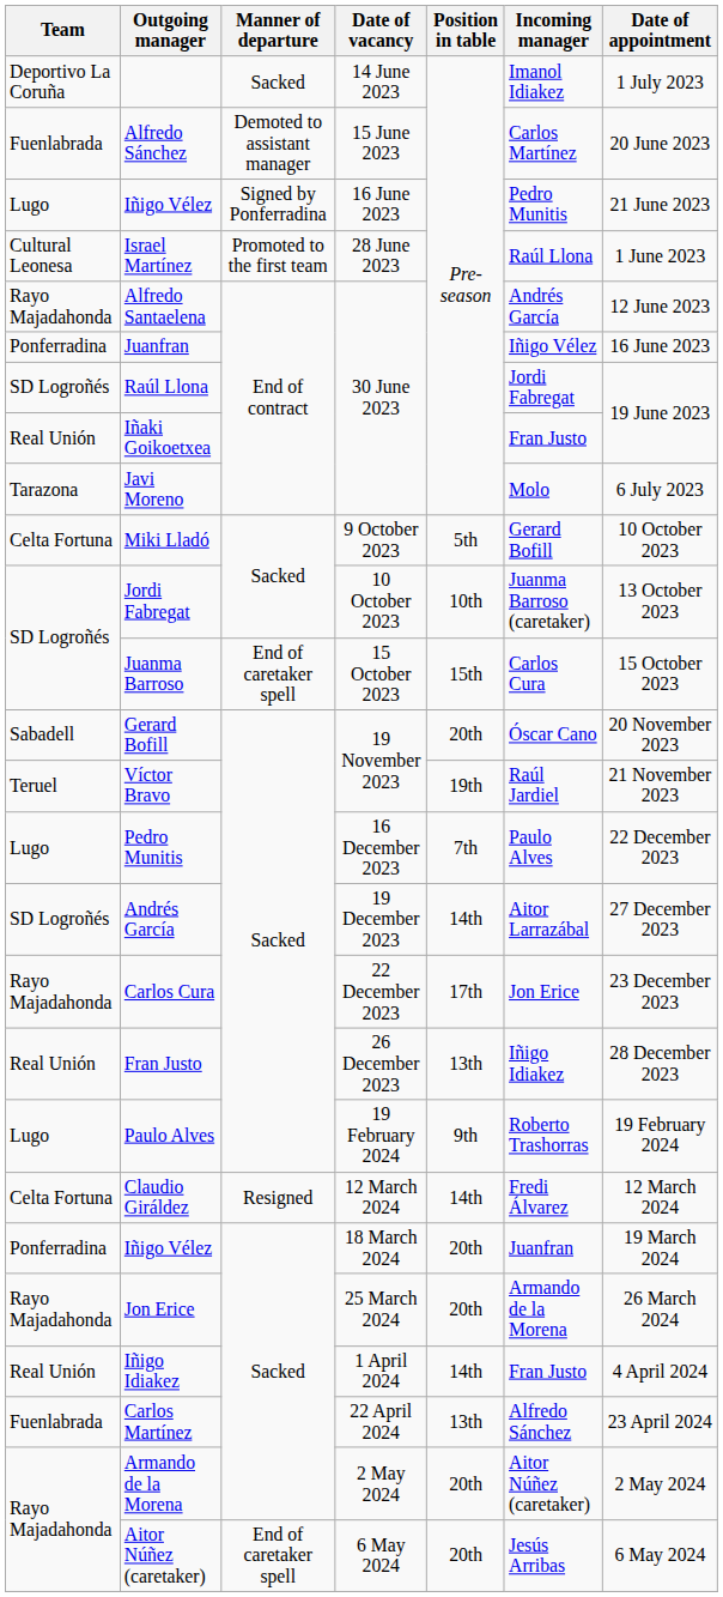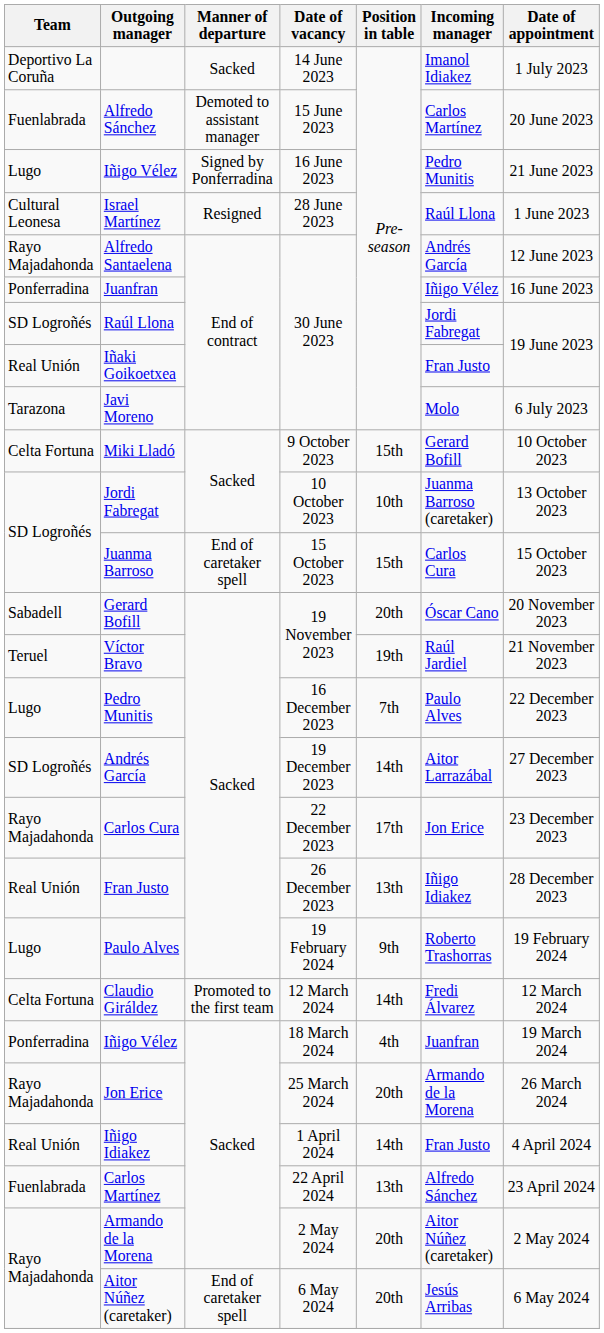 <table class="wikitable sortable">
 <tr>
 <th>Team</th>
 <th>Outgoing manager</th>
 <th>Manner of departure</th>
 <th>Date of vacancy</th>
 <th>Position in table</th>
 <th>Incoming manager</th>
 <th>Date of appointment</th>
 </tr>
 <tr>
 <td>Deportivo La Coruña</td>
 <td></td>
 <td align=center>Sacked</td>
 <td align=center>14 June 2023</td>
 <td rowspan=9 align=center><em>Pre-season</em></td>
 <td> <a href='#'>Imanol Idiakez</a></td>
 <td align=center>1 July 2023</td>
 </tr>
 <tr>
 <td>Fuenlabrada</td>
 <td> <a href='#'>Alfredo Sánchez</a></td>
 <td align=center>Demoted to assistant manager</td>
 <td align=center>15 June 2023</td>
 <td> <a href='#'>Carlos Martínez</a></td>
 <td align=center>20 June 2023</td>
 </tr>
 <tr>
 <td>Lugo</td>
 <td> <a href='#'>Iñigo Vélez</a></td>
 <td align=center>Signed by Ponferradina</td>
 <td align=center>16 June 2023</td>
 <td> <a href='#'>Pedro Munitis</a></td>
 <td align=center>21 June 2023</td>
 </tr>
 <tr>
 <td>Cultural Leonesa</td>
 <td> <a href='#'>Israel Martínez</a></td>
-<td align=center>Promoted to the first team</td>
+<td align=center>Resigned</td>
 <td align=center>28 June 2023</td>
 <td> <a href='#'>Raúl Llona</a></td>
 <td align=center>1 June 2023</td>
 </tr>
 <tr>
 <td>Rayo Majadahonda</td>
 <td> <a href='#'>Alfredo Santaelena</a></td>
 <td rowspan=5 align=center>End of contract</td>
 <td rowspan=5 align=center>30 June 2023</td>
 <td> <a href='#'>Andrés García</a></td>
 <td align=center>12 June 2023</td>
 </tr>
 <tr>
 <td>Ponferradina</td>
 <td> <a href='#'>Juanfran</a></td>
 <td> <a href='#'>Iñigo Vélez</a></td>
 <td align=center>16 June 2023</td>
 </tr>
 <tr>
 <td>SD Logroñés</td>
 <td> <a href='#'>Raúl Llona</a></td>
 <td> <a href='#'>Jordi Fabregat</a></td>
 <td rowspan=2 align=center>19 June 2023</td>
 </tr>
 <tr>
 <td>Real Unión</td>
 <td> <a href='#'>Iñaki Goikoetxea</a></td>
 <td> <a href='#'>Fran Justo</a></td>
 </tr>
 <tr>
 <td>Tarazona</td>
 <td> <a href='#'>Javi Moreno</a></td>
 <td> <a href='#'>Molo</a></td>
 <td align=center>6 July 2023</td>
 </tr>
 <tr>
 <td>Celta Fortuna</td>
 <td> <a href='#'>Miki Lladó</a></td>
 <td rowspan=2 align=center>Sacked</td>
 <td align=center>9 October 2023</td>
-<td align=center>5th</td>
+<td align=center>15th</td>
 <td> <a href='#'>Gerard Bofill</a></td>
 <td align=center>10 October 2023</td>
 </tr>
 <tr>
 <td rowspan=2>SD Logroñés</td>
 <td> <a href='#'>Jordi Fabregat</a></td>
 <td align=center>10 October 2023</td>
 <td align=center>10th</td>
 <td> <a href='#'>Juanma Barroso</a> (caretaker)</td>
 <td align=center>13 October 2023</td>
 </tr>
 <tr>
 <td> <a href='#'>Juanma Barroso</a></td>
 <td align=center>End of caretaker spell</td>
 <td align=center>15 October 2023</td>
 <td align=center>15th</td>
 <td> <a href='#'>Carlos Cura</a></td>
 <td align=center>15 October 2023</td>
 </tr>
 <tr>
 <td>Sabadell</td>
 <td> <a href='#'>Gerard Bofill</a></td>
 <td align=center rowspan=7>Sacked</td>
 <td align=center rowspan=2>19 November 2023</td>
 <td align=center>20th</td>
 <td> <a href='#'>Óscar Cano</a></td>
 <td align=center>20 November 2023</td>
 </tr>
 <tr>
 <td>Teruel</td>
 <td> <a href='#'>Víctor Bravo</a></td>
 <td align=center>19th</td>
 <td> <a href='#'>Raúl Jardiel</a></td>
 <td align=center>21 November 2023</td>
 </tr>
 <tr>
 <td>Lugo</td>
 <td> <a href='#'>Pedro Munitis</a></td>
 <td align=center>16 December 2023</td>
 <td align=center>7th</td>
 <td> <a href='#'>Paulo Alves</a></td>
 <td align=center>22 December 2023</td>
 </tr>
 <tr>
 <td>SD Logroñés</td>
 <td> <a href='#'>Andrés García</a></td>
 <td align=center>19 December 2023</td>
 <td align=center>14th</td>
 <td> <a href='#'>Aitor Larrazábal</a></td>
 <td align=center>27 December 2023</td>
 </tr>
 <tr>
 <td>Rayo Majadahonda</td>
 <td> <a href='#'>Carlos Cura</a></td>
 <td align=center>22 December 2023</td>
 <td align=center>17th</td>
 <td> <a href='#'>Jon Erice</a></td>
 <td align=center>23 December 2023</td>
 </tr>
 <tr>
 <td>Real Unión</td>
 <td> <a href='#'>Fran Justo</a></td>
 <td align=center>26 December 2023</td>
 <td align=center>13th</td>
 <td> <a href='#'>Iñigo Idiakez</a></td>
 <td align=center>28 December 2023</td>
 </tr>
 <tr>
 <td>Lugo</td>
 <td> <a href='#'>Paulo Alves</a></td>
 <td align=center>19 February 2024</td>
 <td align=center>9th</td>
 <td> <a href='#'>Roberto Trashorras</a></td>
 <td align=center>19 February 2024</td>
 </tr>
 <tr>
 <td>Celta Fortuna</td>
 <td> <a href='#'>Claudio Giráldez</a></td>
-<td align=center>Resigned</td>
+<td align=center>Promoted to the first team</td>
 <td align=center>12 March 2024</td>
 <td align=center>14th</td>
 <td> <a href='#'>Fredi Álvarez</a></td>
 <td align=center>12 March 2024</td>
 </tr>
 <tr>
 <td>Ponferradina</td>
 <td> <a href='#'>Iñigo Vélez</a></td>
 <td align=center rowspan=5>Sacked</td>
 <td align=center>18 March 2024</td>
-<td align=center>20th</td>
+<td align=center>4th</td>
 <td> <a href='#'>Juanfran</a></td>
 <td align=center>19 March 2024</td>
 </tr>
 <tr>
 <td>Rayo Majadahonda</td>
 <td> <a href='#'>Jon Erice</a></td>
 <td align=center>25 March 2024</td>
 <td align=center>20th</td>
 <td> <a href='#'>Armando de la Morena</a></td>
 <td align=center>26 March 2024</td>
 </tr>
 <tr>
 <td>Real Unión</td>
 <td> <a href='#'>Iñigo Idiakez</a></td>
 <td align=center>1 April 2024</td>
 <td align=center>14th</td>
 <td> <a href='#'>Fran Justo</a></td>
 <td align=center>4 April 2024</td>
 </tr>
 <tr>
 <td>Fuenlabrada</td>
 <td> <a href='#'>Carlos Martínez</a></td>
 <td align=center>22 April 2024</td>
 <td align=center>13th</td>
 <td> <a href='#'>Alfredo Sánchez</a></td>
 <td align=center>23 April 2024</td>
 </tr>
 <tr>
 <td rowspan=2>Rayo Majadahonda</td>
 <td> <a href='#'>Armando de la Morena</a></td>
 <td align=center>2 May 2024</td>
 <td align=center>20th</td>
 <td> <a href='#'>Aitor Núñez</a> (caretaker)</td>
 <td align=center>2 May 2024</td>
 </tr>
 <tr>
 <td> <a href='#'>Aitor Núñez</a> (caretaker)</td>
 <td align=center>End of caretaker spell</td>
 <td align=center>6 May 2024</td>
 <td align=center>20th</td>
 <td> <a href='#'>Jesús Arribas</a></td>
 <td align=center>6 May 2024</td>
 </tr>
 <tr>
 </tr>
 </table>
